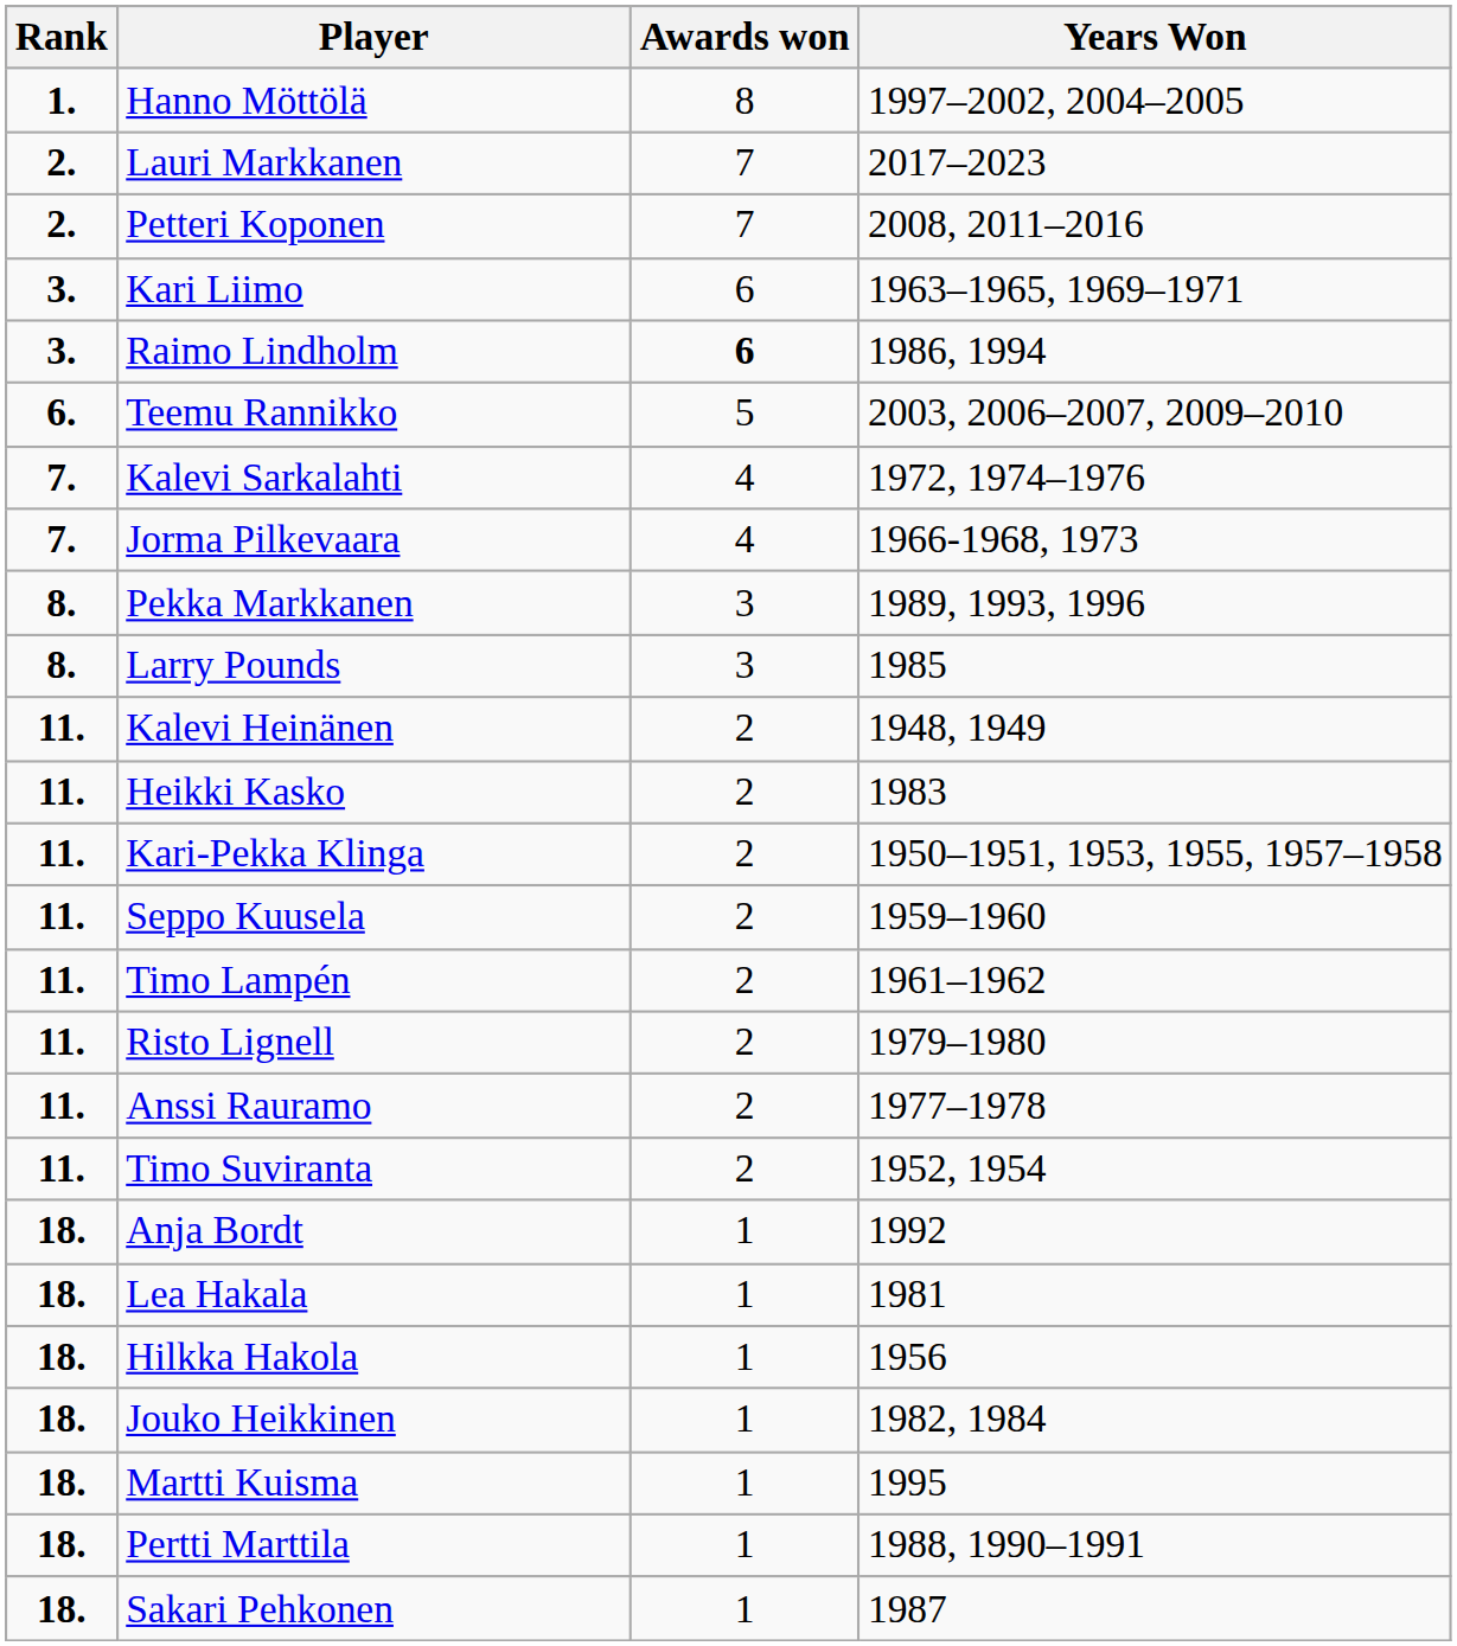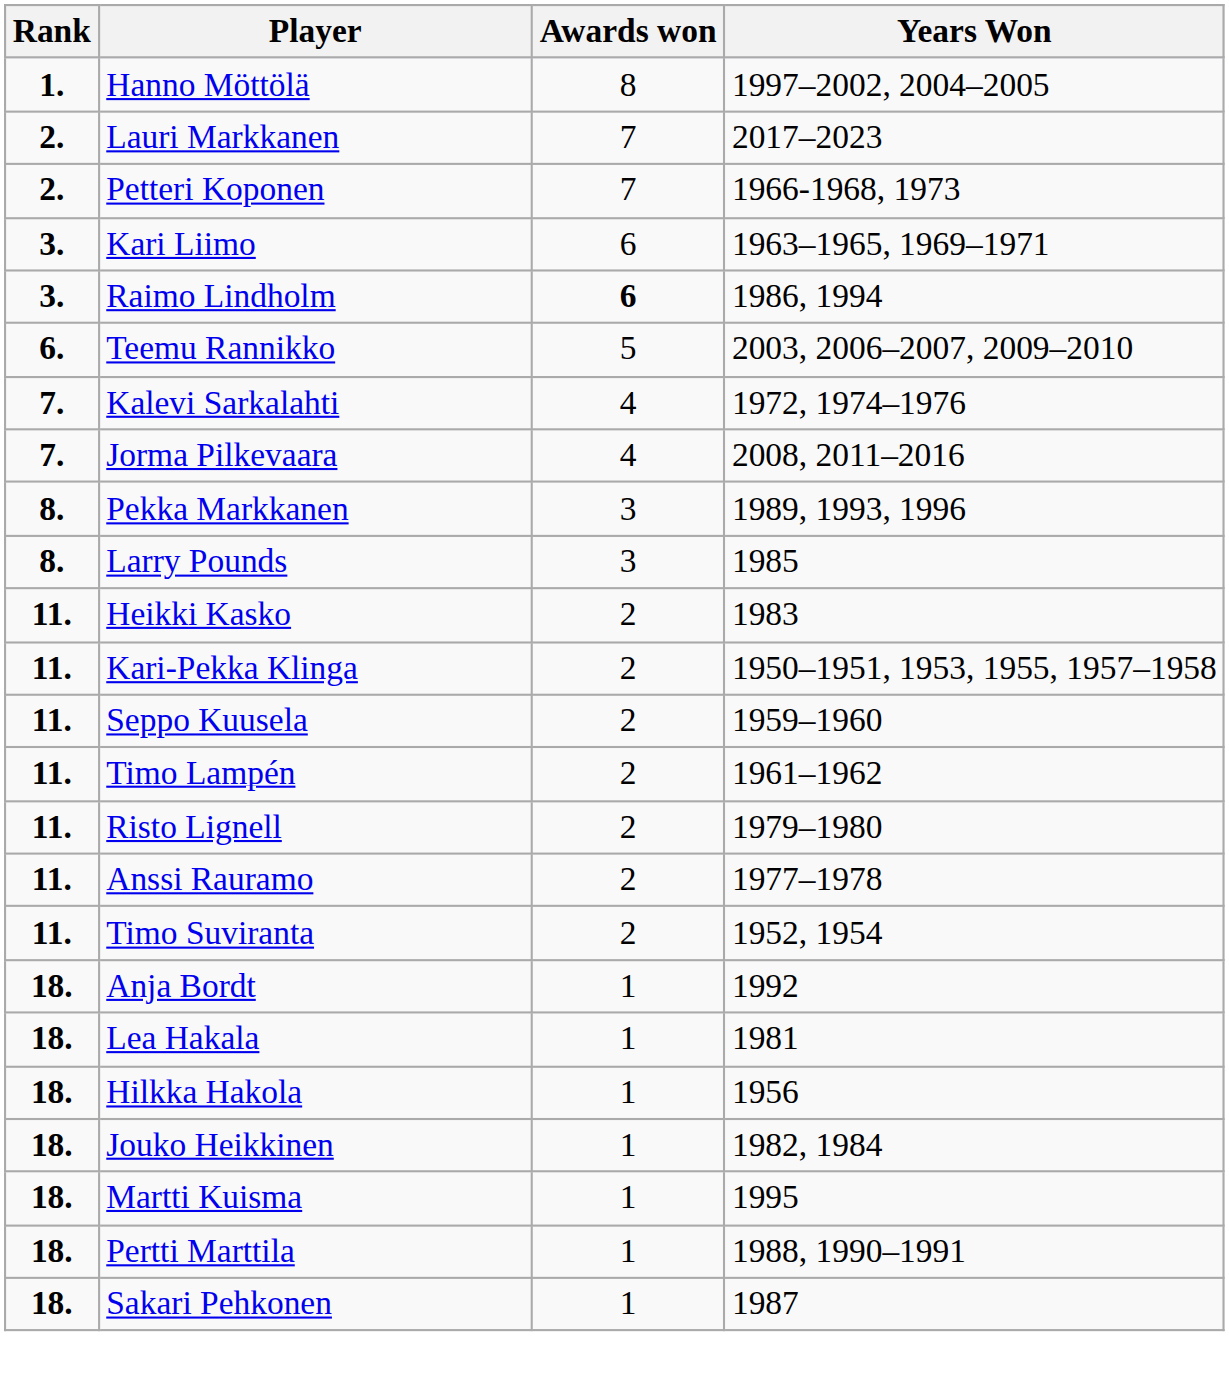 <table class="wikitable sortable" style="text-align:center;">
 <tr style="background-color:#CEDAF2;">
 <th>Rank</th>
 <th style = "width: 200px;">Player</th>
 <th>Awards won</th>
 <th class = "unsortable">Years Won</th>
 </tr>
 <tr>
 <td><strong>1.</strong></td>
 <td style="text-align:left;"><a href='#'>Hanno Möttölä</a></td>
 <td>8</td>
 <td style="text-align:left;">1997–2002, 2004–2005</td>
 </tr>
 <tr>
 <td><strong>2.</strong></td>
 <td style="text-align:left;"><a href='#'>Lauri Markkanen</a></td>
 <td>7</td>
 <td style="text-align:left;">2017–2023</td>
 </tr>
 <tr>
 <td><strong>2.</strong></td>
 <td style="text-align:left;"><a href='#'>Petteri Koponen</a></td>
 <td>7</td>
-<td style="text-align:left;">2008, 2011–2016</td>
+<td style="text-align:left;">1966-1968, 1973</td>
 </tr>
 <tr>
 <td><strong>3.</strong></td>
 <td style="text-align:left;"><a href='#'>Kari Liimo</a></td>
 <td>6</td>
 <td style="text-align:left;">1963–1965, 1969–1971</td>
 </tr>
 <tr>
 <td><strong>3.</strong></td>
 <td style="text-align:left;"><a href='#'>Raimo Lindholm</a></td>
 <td><strong>6</strong></td>
 <td style="text-align:left;">1986, 1994</td>
 </tr>
 <tr>
 <td><strong>6.</strong></td>
 <td style="text-align:left;"><a href='#'>Teemu Rannikko</a></td>
 <td>5</td>
 <td style="text-align:left;">2003, 2006–2007, 2009–2010</td>
 </tr>
 <tr>
 <td><strong>7.</strong></td>
 <td style="text-align:left;"><a href='#'>Kalevi Sarkalahti</a></td>
 <td>4</td>
 <td style="text-align:left;">1972, 1974–1976</td>
 </tr>
 <tr>
 <td><strong>7.</strong></td>
 <td style="text-align:left;"><a href='#'>Jorma Pilkevaara</a></td>
 <td>4</td>
-<td style="text-align:left;">1966-1968, 1973</td>
+<td style="text-align:left;">2008, 2011–2016</td>
 </tr>
 <tr>
 <td><strong>8.</strong></td>
 <td style="text-align:left;"><a href='#'>Pekka Markkanen</a></td>
 <td>3</td>
 <td style="text-align:left;">1989, 1993, 1996</td>
 </tr>
 <tr>
 <td><strong>8.</strong></td>
 <td style="text-align:left;"><a href='#'>Larry Pounds</a></td>
 <td>3</td>
 <td style="text-align:left;">1985</td>
-</tr>
-<tr>
-<td><strong>11.</strong></td>
-<td style="text-align:left;"><a href='#'>Kalevi Heinänen</a></td>
-<td>2</td>
-<td style="text-align:left;">1948, 1949</td>
 </tr>
 <tr>
 <td><strong>11.</strong></td>
 <td style="text-align:left;"><a href='#'>Heikki Kasko</a></td>
 <td>2</td>
 <td style="text-align:left;">1983</td>
 </tr>
 <tr>
 <td><strong>11.</strong></td>
 <td style="text-align:left;"><a href='#'>Kari-Pekka Klinga</a></td>
 <td>2</td>
 <td style="text-align:left;">1950–1951, 1953, 1955, 1957–1958</td>
 </tr>
 <tr>
 <td><strong>11.</strong></td>
 <td style="text-align:left;"><a href='#'>Seppo Kuusela</a></td>
 <td>2</td>
 <td style="text-align:left;">1959–1960</td>
 </tr>
 <tr>
 <td><strong>11.</strong></td>
 <td style="text-align:left;"><a href='#'>Timo Lampén</a></td>
 <td>2</td>
 <td style="text-align:left;">1961–1962</td>
 </tr>
 <tr>
 <td><strong>11.</strong></td>
 <td style="text-align:left;"><a href='#'>Risto Lignell</a></td>
 <td>2</td>
 <td style="text-align:left;">1979–1980</td>
 </tr>
 <tr>
 <td><strong>11.</strong></td>
 <td style="text-align:left;"><a href='#'>Anssi Rauramo</a></td>
 <td>2</td>
 <td style="text-align:left;">1977–1978</td>
 </tr>
 <tr>
 <td><strong>11.</strong></td>
 <td style="text-align:left;"><a href='#'>Timo Suviranta</a></td>
 <td>2</td>
 <td style="text-align:left;">1952, 1954</td>
 </tr>
 <tr>
 <td><strong>18.</strong></td>
 <td style="text-align:left;"><a href='#'>Anja Bordt</a></td>
 <td>1</td>
 <td style="text-align:left;">1992</td>
 </tr>
 <tr>
 <td><strong>18.</strong></td>
 <td style="text-align:left;"><a href='#'>Lea Hakala</a></td>
 <td>1</td>
 <td style="text-align:left;">1981</td>
 </tr>
 <tr>
 <td><strong>18.</strong></td>
 <td style="text-align:left;"><a href='#'>Hilkka Hakola</a></td>
 <td>1</td>
 <td style="text-align:left;">1956</td>
 </tr>
 <tr>
 <td><strong>18.</strong></td>
 <td style="text-align:left;"><a href='#'>Jouko Heikkinen</a></td>
 <td>1</td>
 <td style="text-align:left;">1982, 1984</td>
 </tr>
 <tr>
 <td><strong>18.</strong></td>
 <td style="text-align:left;"><a href='#'>Martti Kuisma</a></td>
 <td>1</td>
 <td style="text-align:left;">1995</td>
 </tr>
 <tr>
 <td><strong>18.</strong></td>
 <td style="text-align:left;"><a href='#'>Pertti Marttila</a></td>
 <td>1</td>
 <td style="text-align:left;">1988, 1990–1991</td>
 </tr>
 <tr>
 <td><strong>18.</strong></td>
 <td style="text-align:left;"><a href='#'>Sakari Pehkonen</a></td>
 <td>1</td>
 <td style="text-align:left;">1987</td>
 </tr>
 </table>
